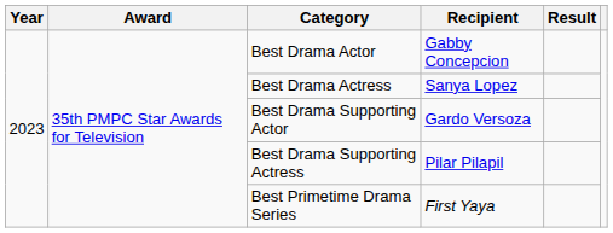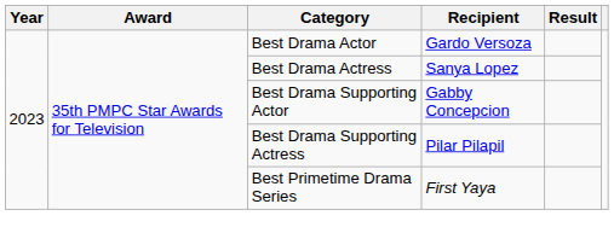 <table class="wikitable">
 <tr>
 <th>Year</th>
 <th>Award</th>
 <th>Category</th>
 <th>Recipient</th>
 <th>Result</th>
 <th></th>
 </tr>
 <tr>
 <td rowspan=5>2023</td>
 <td rowspan=5><a href='#'>35th PMPC Star Awards for Television</a></td>
 <td>Best Drama Actor</td>
-<td><a href='#'>Gabby Concepcion</a></td>
+<td><a href='#'>Gardo Versoza</a></td>
 <td></td>
 <td rowspan=5></td>
 </tr>
 <tr>
 <td>Best Drama Actress</td>
 <td><a href='#'>Sanya Lopez</a></td>
 <td></td>
 </tr>
 <tr>
 <td>Best Drama Supporting Actor</td>
-<td><a href='#'>Gardo Versoza</a></td>
+<td><a href='#'>Gabby Concepcion</a></td>
 <td></td>
 </tr>
 <tr>
 <td>Best Drama Supporting Actress</td>
 <td><a href='#'>Pilar Pilapil</a></td>
 <td></td>
 </tr>
 <tr>
 <td>Best Primetime Drama Series</td>
 <td><em>First Yaya</em></td>
 <td></td>
 </tr>
 </table>
